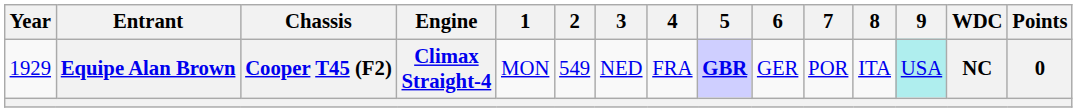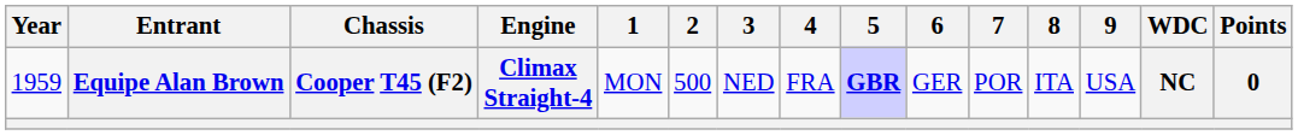 <table class="wikitable" style="text-align:center; font-size:90%">
 <tr>
 <th>Year</th>
 <th>Entrant</th>
 <th>Chassis</th>
 <th>Engine</th>
 <th>1</th>
 <th>2</th>
 <th>3</th>
 <th>4</th>
 <th>5</th>
 <th>6</th>
 <th>7</th>
 <th>8</th>
 <th>9</th>
 <th>WDC</th>
 <th>Points</th>
 </tr>
 <tr>
-<td><a href='#'>1929</a></td>
+<td><a href='#'>1959</a></td>
 <th><a href='#'>Equipe Alan Brown</a></th>
 <th><a href='#'>Cooper</a> <a href='#'>T45</a> (F2)</th>
 <th><a href='#'>Climax</a><br><a href='#'>Straight-4</a></th>
 <td><a href='#'>MON</a></td>
-<td><a href='#'>549</a></td>
+<td><a href='#'>500</a></td>
 <td><a href='#'>NED</a></td>
 <td><a href='#'>FRA</a></td>
 <td style="background:#CFCFFF;"><strong><a href='#'>GBR</a><br></strong></td>
 <td><a href='#'>GER</a></td>
 <td><a href='#'>POR</a></td>
 <td><a href='#'>ITA</a></td>
-<td style="background: paleturquoise;"><a href='#'>USA</a></td>
+<td><a href='#'>USA</a></td>
 <th>NC</th>
 <th>0</th>
 </tr>
 <tr>
 <th colspan="15"></th>
 </tr>
 </table>
